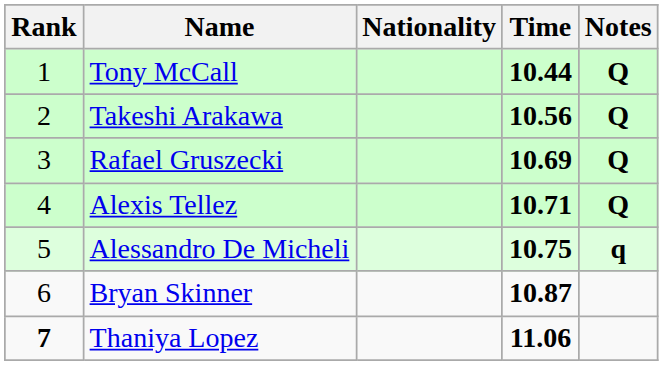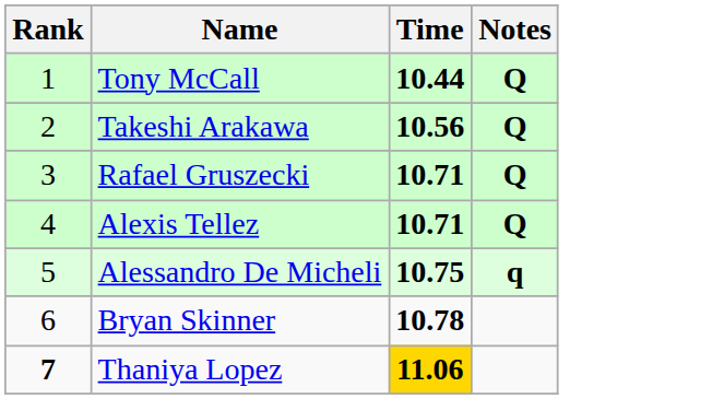 <table class="wikitable sortable" style="text-align:center">
 <tr>
 <th>Rank</th>
 <th>Name</th>
-<th>Nationality</th>
 <th>Time</th>
 <th>Notes</th>
 </tr>
 <tr bgcolor=ccffcc>
 <td>1</td>
 <td align=left><a href='#'>Tony McCall</a></td>
-<td align=left></td>
 <td><strong>10.44</strong></td>
 <td><strong>Q</strong></td>
 </tr>
 <tr bgcolor=ccffcc>
 <td>2</td>
 <td align=left><a href='#'>Takeshi Arakawa</a></td>
-<td align=left></td>
 <td><strong>10.56</strong></td>
 <td><strong>Q</strong></td>
 </tr>
 <tr bgcolor=ccffcc>
 <td>3</td>
 <td align=left><a href='#'>Rafael Gruszecki</a></td>
-<td align=left></td>
-<td><strong>10.69</strong></td>
+<td><strong>10.71</strong></td>
 <td><strong>Q</strong></td>
 </tr>
 <tr bgcolor=ccffcc>
 <td>4</td>
 <td align=left><a href='#'>Alexis Tellez</a></td>
-<td align=left></td>
 <td><strong>10.71</strong></td>
 <td><strong>Q</strong></td>
 </tr>
 <tr bgcolor=ddffdd>
 <td>5</td>
 <td align=left><a href='#'>Alessandro De Micheli</a></td>
-<td align=left></td>
 <td><strong>10.75</strong></td>
 <td><strong>q</strong></td>
 </tr>
 <tr>
 <td>6</td>
 <td align=left><a href='#'>Bryan Skinner</a></td>
-<td align=left></td>
-<td><strong>10.87</strong></td>
+<td><strong>10.78</strong></td>
 <td></td>
 </tr>
 <tr>
 <td><strong>7</strong></td>
 <td align=left><a href='#'>Thaniya Lopez</a></td>
-<td align=left></td>
-<td><strong>11.06</strong></td>
+<td style="background: gold;"><strong>11.06</strong></td>
 <td></td>
 </tr>
 </table>
